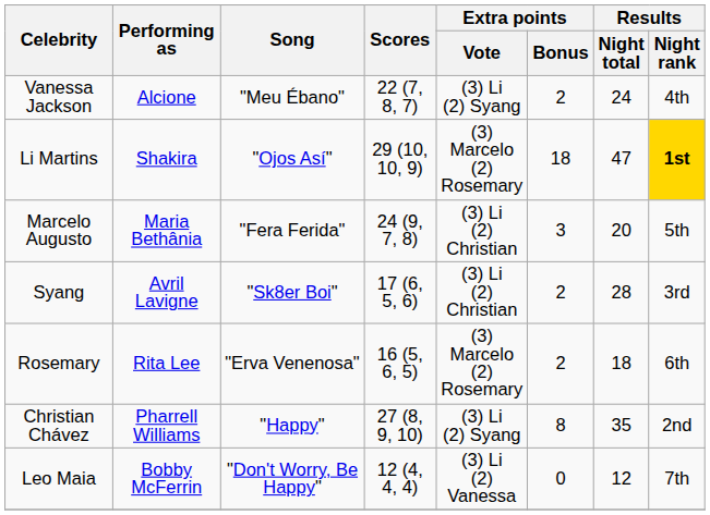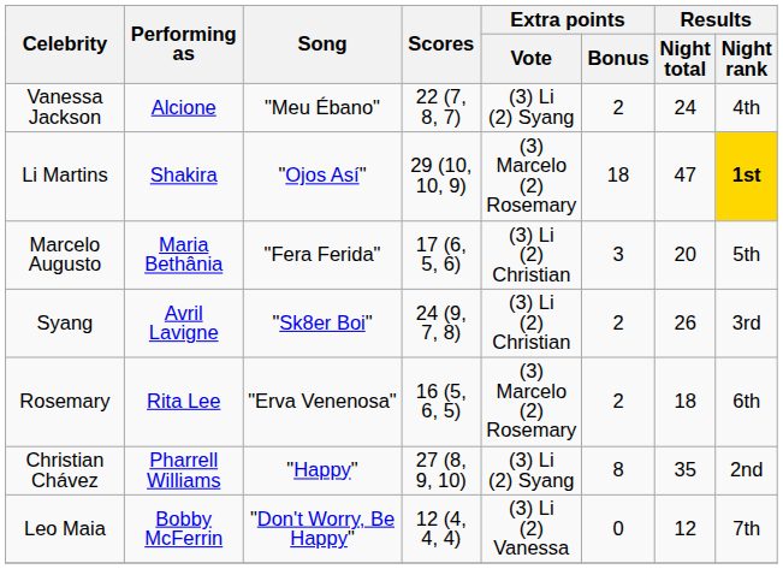 <table class="wikitable" style="font-size:100%; line-height:16px; text-align:center" width="100%">
 <tr>
 <th rowspan="2" style="width:15.0%;">Celebrity</th>
 <th rowspan="2" style="width:15.0%;">Performing as</th>
 <th rowspan="2" style="width:20.0%;">Song</th>
 <th rowspan="2" style="width:10.0%;">Scores</th>
 <th colspan="2">Extra points</th>
 <th colspan="2">Results</th>
 </tr>
 <tr>
 <th style="width:08.5%;">Vote</th>
 <th style="width:08.5%;">Bonus</th>
 <th style="width:07.5%;">Night total</th>
 <th style="width:07.5%;">Night rank</th>
 </tr>
 <tr>
 <td>Vanessa Jackson</td>
 <td><a href='#'>Alcione</a></td>
 <td>"Meu Ébano"</td>
 <td>22 (7, 8, 7)</td>
 <td>(3) Li<br>(2) Syang</td>
 <td>2</td>
 <td>24</td>
 <td>4th</td>
 </tr>
 <tr>
 <td>Li Martins</td>
 <td><a href='#'>Shakira</a></td>
 <td>"<a href='#'>Ojos Así</a>"</td>
 <td>29 (10, 10, 9)</td>
 <td>(3) Marcelo<br>(2) Rosemary</td>
 <td>18</td>
 <td>47</td>
 <td bgcolor="FFD700"><strong>1st</strong></td>
 </tr>
 <tr>
 <td>Marcelo Augusto</td>
 <td><a href='#'>Maria Bethânia</a></td>
 <td>"Fera Ferida"</td>
-<td>24 (9, 7, 8)</td>
+<td>17 (6, 5, 6)</td>
 <td>(3) Li<br>(2) Christian</td>
 <td>3</td>
 <td>20</td>
 <td>5th</td>
 </tr>
 <tr>
 <td>Syang</td>
 <td><a href='#'>Avril Lavigne</a></td>
 <td>"<a href='#'>Sk8er Boi</a>"</td>
-<td>17 (6, 5, 6)</td>
+<td>24 (9, 7, 8)</td>
 <td>(3) Li<br>(2) Christian</td>
 <td>2</td>
-<td>28</td>
+<td>26</td>
 <td>3rd</td>
 </tr>
 <tr>
 <td>Rosemary</td>
 <td><a href='#'>Rita Lee</a></td>
 <td>"Erva Venenosa"</td>
 <td>16 (5, 6, 5)</td>
 <td>(3) Marcelo<br>(2) Rosemary</td>
 <td>2</td>
 <td>18</td>
 <td>6th</td>
 </tr>
 <tr>
 <td>Christian Chávez</td>
 <td><a href='#'>Pharrell Williams</a></td>
 <td>"<a href='#'>Happy</a>"</td>
 <td>27 (8, 9, 10)</td>
 <td>(3) Li<br>(2) Syang</td>
 <td>8</td>
 <td>35</td>
 <td>2nd</td>
 </tr>
 <tr>
 <td>Leo Maia</td>
 <td><a href='#'>Bobby McFerrin</a></td>
 <td>"<a href='#'>Don't Worry, Be Happy</a>"</td>
 <td>12 (4, 4, 4)</td>
 <td>(3) Li<br>(2) Vanessa</td>
 <td>0</td>
 <td>12</td>
 <td>7th</td>
 </tr>
 <tr>
 </tr>
 </table>
